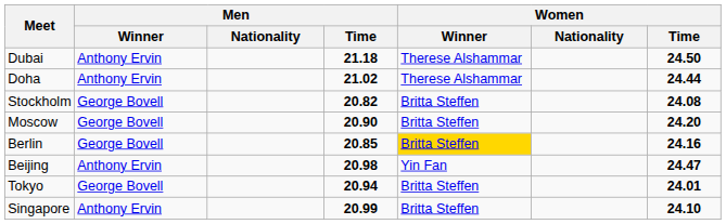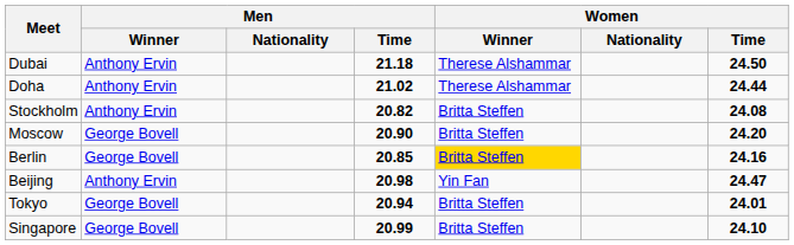 <table class="wikitable">
 <tr>
 <th rowspan="2">Meet</th>
 <th colspan="3">Men</th>
 <th colspan="3">Women</th>
 </tr>
 <tr>
 <th width=150>Winner</th>
 <th width=130>Nationality</th>
 <th width=80>Time</th>
 <th width=150>Winner</th>
 <th width=130>Nationality</th>
 <th width=80>Time</th>
 </tr>
 <tr>
 <td>Dubai</td>
 <td><a href='#'>Anthony Ervin</a></td>
 <td></td>
 <td align=center><strong>21.18</strong></td>
 <td><a href='#'>Therese Alshammar</a></td>
 <td></td>
 <td align=center><strong>24.50</strong></td>
 </tr>
 <tr>
 <td>Doha</td>
 <td><a href='#'>Anthony Ervin</a></td>
 <td></td>
 <td align=center><strong>21.02</strong></td>
 <td><a href='#'>Therese Alshammar</a></td>
 <td></td>
 <td align=center><strong>24.44</strong></td>
 </tr>
 <tr>
 <td>Stockholm</td>
-<td><a href='#'>George Bovell</a></td>
+<td><a href='#'>Anthony Ervin</a></td>
 <td></td>
 <td align=center><strong>20.82</strong></td>
 <td><a href='#'>Britta Steffen</a></td>
 <td></td>
 <td align=center><strong>24.08</strong></td>
 </tr>
 <tr>
 <td>Moscow</td>
 <td><a href='#'>George Bovell</a></td>
 <td></td>
 <td align=center><strong>20.90</strong></td>
 <td><a href='#'>Britta Steffen</a></td>
 <td></td>
 <td align=center><strong>24.20</strong></td>
 </tr>
 <tr>
 <td>Berlin</td>
 <td><a href='#'>George Bovell</a></td>
 <td></td>
 <td align=center><strong>20.85</strong></td>
 <td style="background: gold;"><a href='#'>Britta Steffen</a></td>
 <td></td>
 <td align=center><strong>24.16</strong></td>
 </tr>
 <tr>
 <td>Beijing</td>
 <td><a href='#'>Anthony Ervin</a></td>
 <td></td>
 <td align=center><strong>20.98</strong></td>
 <td><a href='#'>Yin Fan</a></td>
 <td></td>
 <td align=center><strong>24.47</strong></td>
 </tr>
 <tr>
 <td>Tokyo</td>
 <td><a href='#'>George Bovell</a></td>
 <td></td>
 <td align=center><strong>20.94</strong></td>
 <td><a href='#'>Britta Steffen</a></td>
 <td></td>
 <td align=center><strong>24.01</strong></td>
 </tr>
 <tr>
 <td>Singapore</td>
-<td><a href='#'>Anthony Ervin</a></td>
+<td><a href='#'>George Bovell</a></td>
 <td></td>
 <td align=center><strong>20.99</strong></td>
 <td><a href='#'>Britta Steffen</a></td>
 <td></td>
 <td align=center><strong>24.10</strong></td>
 </tr>
 </table>
